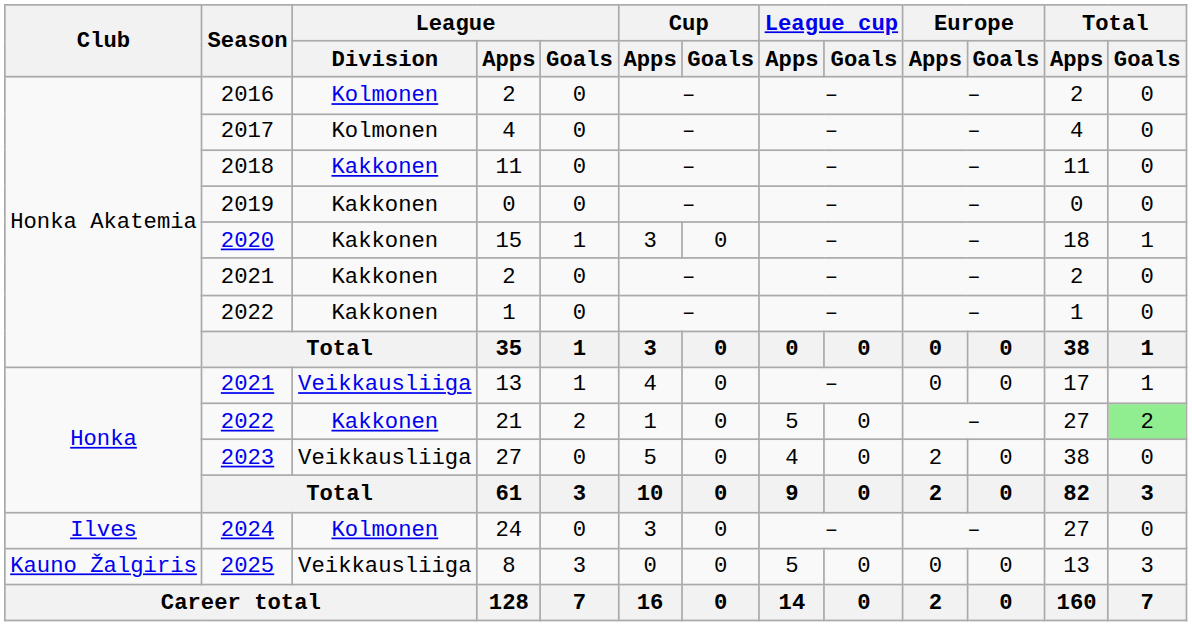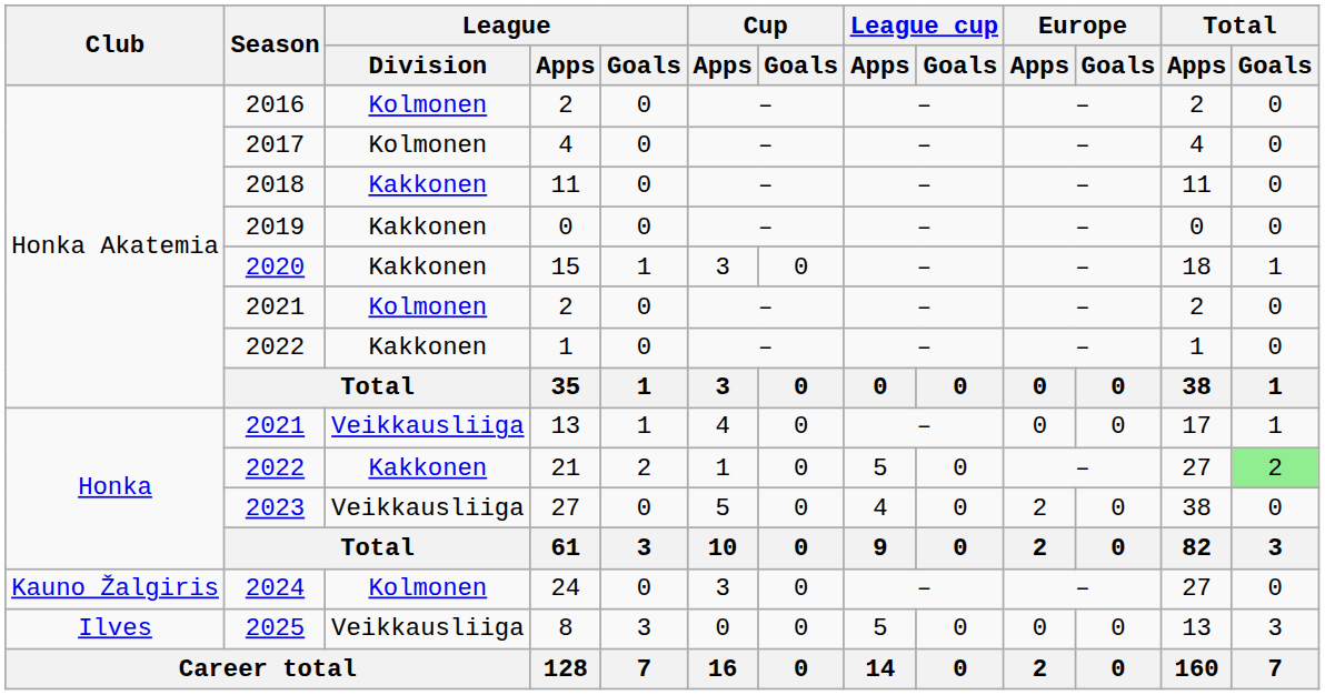 <table class="wikitable" style="text-align:center">
 <tr>
 <th rowspan="2">Club</th>
 <th rowspan="2">Season</th>
 <th colspan="3">League</th>
 <th colspan="2">Cup</th>
 <th colspan="2"><a href='#'>League cup</a></th>
 <th colspan="2">Europe</th>
 <th colspan="2">Total</th>
 </tr>
 <tr>
 <th>Division</th>
 <th>Apps</th>
 <th>Goals</th>
 <th>Apps</th>
 <th>Goals</th>
 <th>Apps</th>
 <th>Goals</th>
 <th>Apps</th>
 <th>Goals</th>
 <th>Apps</th>
 <th>Goals</th>
 </tr>
 <tr>
 <td rowspan="8">Honka Akatemia</td>
 <td>2016</td>
 <td><a href='#'>Kolmonen</a></td>
 <td>2</td>
 <td>0</td>
 <td colspan=2>–</td>
 <td colspan=2>–</td>
 <td colspan=2>–</td>
 <td>2</td>
 <td>0</td>
 </tr>
 <tr>
 <td>2017</td>
 <td>Kolmonen</td>
 <td>4</td>
 <td>0</td>
 <td colspan=2>–</td>
 <td colspan=2>–</td>
 <td colspan=2>–</td>
 <td>4</td>
 <td>0</td>
 </tr>
 <tr>
 <td>2018</td>
 <td><a href='#'>Kakkonen</a></td>
 <td>11</td>
 <td>0</td>
 <td colspan=2>–</td>
 <td colspan=2>–</td>
 <td colspan=2>–</td>
 <td>11</td>
 <td>0</td>
 </tr>
 <tr>
 <td>2019</td>
 <td>Kakkonen</td>
 <td>0</td>
 <td>0</td>
 <td colspan=2>–</td>
 <td colspan=2>–</td>
 <td colspan=2>–</td>
 <td>0</td>
 <td>0</td>
 </tr>
 <tr>
 <td><a href='#'>2020</a></td>
 <td>Kakkonen</td>
 <td>15</td>
 <td>1</td>
 <td>3</td>
 <td>0</td>
 <td colspan=2>–</td>
 <td colspan=2>–</td>
 <td>18</td>
 <td>1</td>
 </tr>
 <tr>
 <td>2021</td>
-<td>Kakkonen</td>
+<td><a href='#'>Kolmonen</a></td>
 <td>2</td>
 <td>0</td>
 <td colspan=2>–</td>
 <td colspan=2>–</td>
 <td colspan=2>–</td>
 <td>2</td>
 <td>0</td>
 </tr>
 <tr>
 <td>2022</td>
 <td>Kakkonen</td>
 <td>1</td>
 <td>0</td>
 <td colspan=2>–</td>
 <td colspan=2>–</td>
 <td colspan=2>–</td>
 <td>1</td>
 <td>0</td>
 </tr>
 <tr>
 <th colspan="2">Total</th>
 <th>35</th>
 <th>1</th>
 <th>3</th>
 <th>0</th>
 <th>0</th>
 <th>0</th>
 <th>0</th>
 <th>0</th>
 <th>38</th>
 <th>1</th>
 </tr>
 <tr>
 <td rowspan=4><a href='#'>Honka</a></td>
 <td><a href='#'>2021</a></td>
 <td><a href='#'>Veikkausliiga</a></td>
 <td>13</td>
 <td>1</td>
 <td>4</td>
 <td>0</td>
 <td colspan=2>–</td>
 <td>0</td>
 <td>0</td>
 <td>17</td>
 <td>1</td>
 </tr>
 <tr>
 <td><a href='#'>2022</a></td>
 <td><a href='#'>Kakkonen</a></td>
 <td>21</td>
 <td>2</td>
 <td>1</td>
 <td>0</td>
 <td>5</td>
 <td>0</td>
 <td colspan=2>–</td>
 <td>27</td>
 <td style="background: lightgreen;">2</td>
 </tr>
 <tr>
 <td><a href='#'>2023</a></td>
 <td>Veikkausliiga</td>
 <td>27</td>
 <td>0</td>
 <td>5</td>
 <td>0</td>
 <td>4</td>
 <td>0</td>
 <td>2</td>
 <td>0</td>
 <td>38</td>
 <td>0</td>
 </tr>
 <tr>
 <th colspan="2">Total</th>
 <th>61</th>
 <th>3</th>
 <th>10</th>
 <th>0</th>
 <th>9</th>
 <th>0</th>
 <th>2</th>
 <th>0</th>
 <th>82</th>
 <th>3</th>
 </tr>
 <tr>
-<td><a href='#'>Ilves</a></td>
+<td><a href='#'>Kauno Žalgiris</a></td>
 <td><a href='#'>2024</a></td>
 <td><a href='#'>Kolmonen</a></td>
 <td>24</td>
 <td>0</td>
 <td>3</td>
 <td>0</td>
 <td colspan=2>–</td>
 <td colspan=2>–</td>
 <td>27</td>
 <td>0</td>
 </tr>
 <tr>
-<td><a href='#'>Kauno Žalgiris</a></td>
+<td><a href='#'>Ilves</a></td>
 <td><a href='#'>2025</a></td>
 <td>Veikkausliiga</td>
 <td>8</td>
 <td>3</td>
 <td>0</td>
 <td>0</td>
 <td>5</td>
 <td>0</td>
 <td>0</td>
 <td>0</td>
 <td>13</td>
 <td>3</td>
 </tr>
 <tr>
 <th colspan="3">Career total</th>
 <th>128</th>
 <th>7</th>
 <th>16</th>
 <th>0</th>
 <th>14</th>
 <th>0</th>
 <th>2</th>
 <th>0</th>
 <th>160</th>
 <th>7</th>
 </tr>
 </table>
